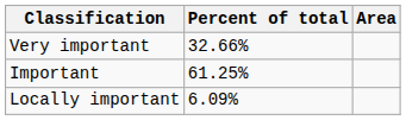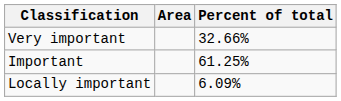 <table class="wikitable">
 <tr>
 <th>Classification</th>
+<th>Area</th>
 <th>Percent of total</th>
-<th>Area</th>
 </tr>
 <tr>
 <td>Very important</td>
+<td></td>
 <td>32.66%</td>
-<td></td>
 </tr>
 <tr>
 <td>Important</td>
+<td></td>
 <td>61.25%</td>
-<td></td>
 </tr>
 <tr>
 <td>Locally important</td>
+<td></td>
 <td>6.09%</td>
-<td></td>
 </tr>
 </table>
